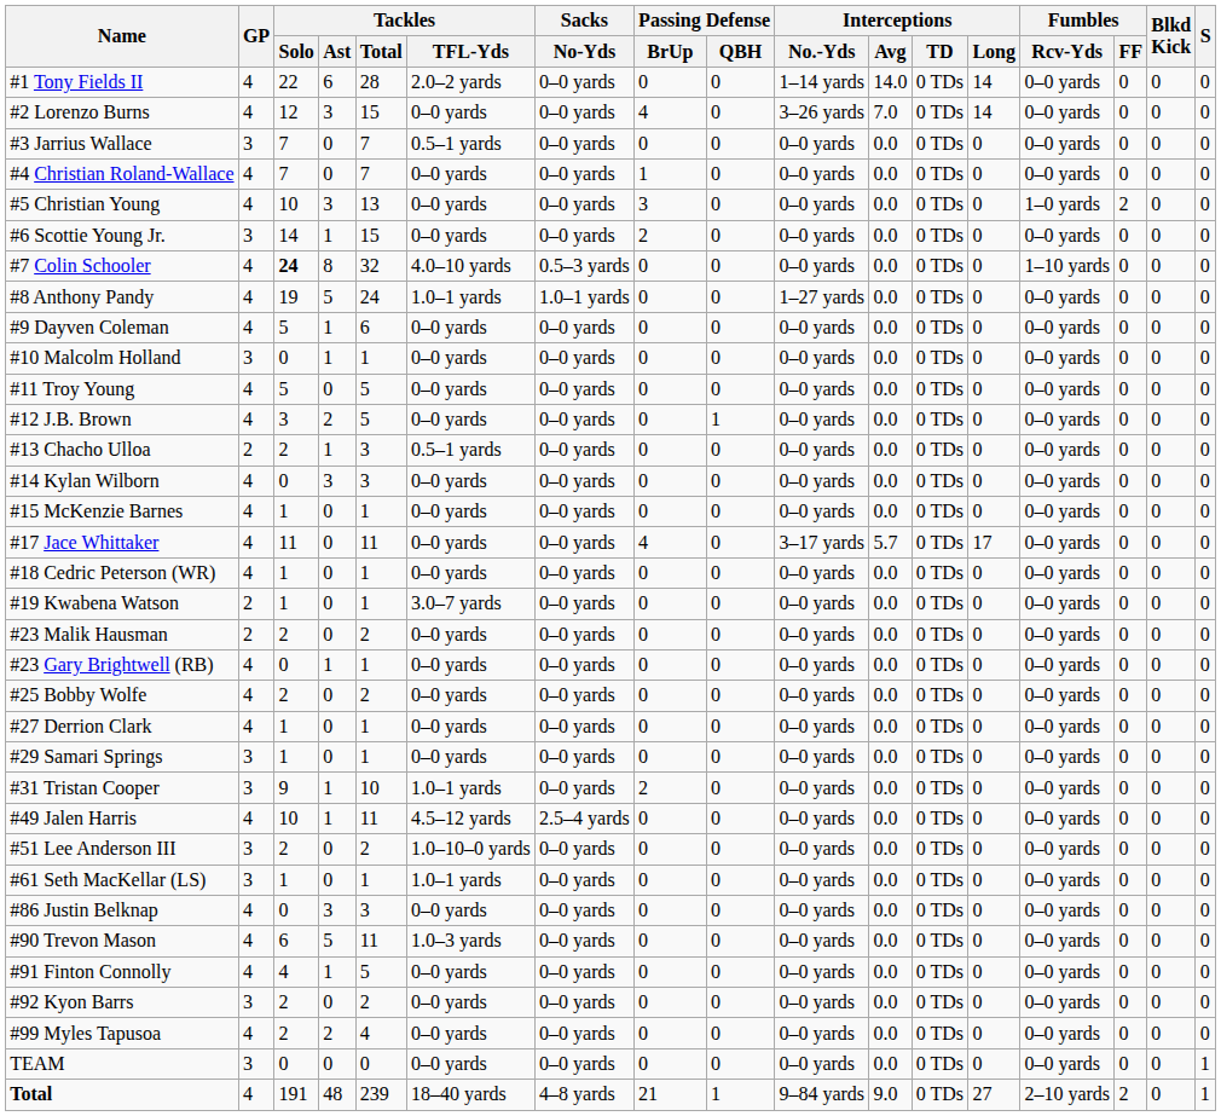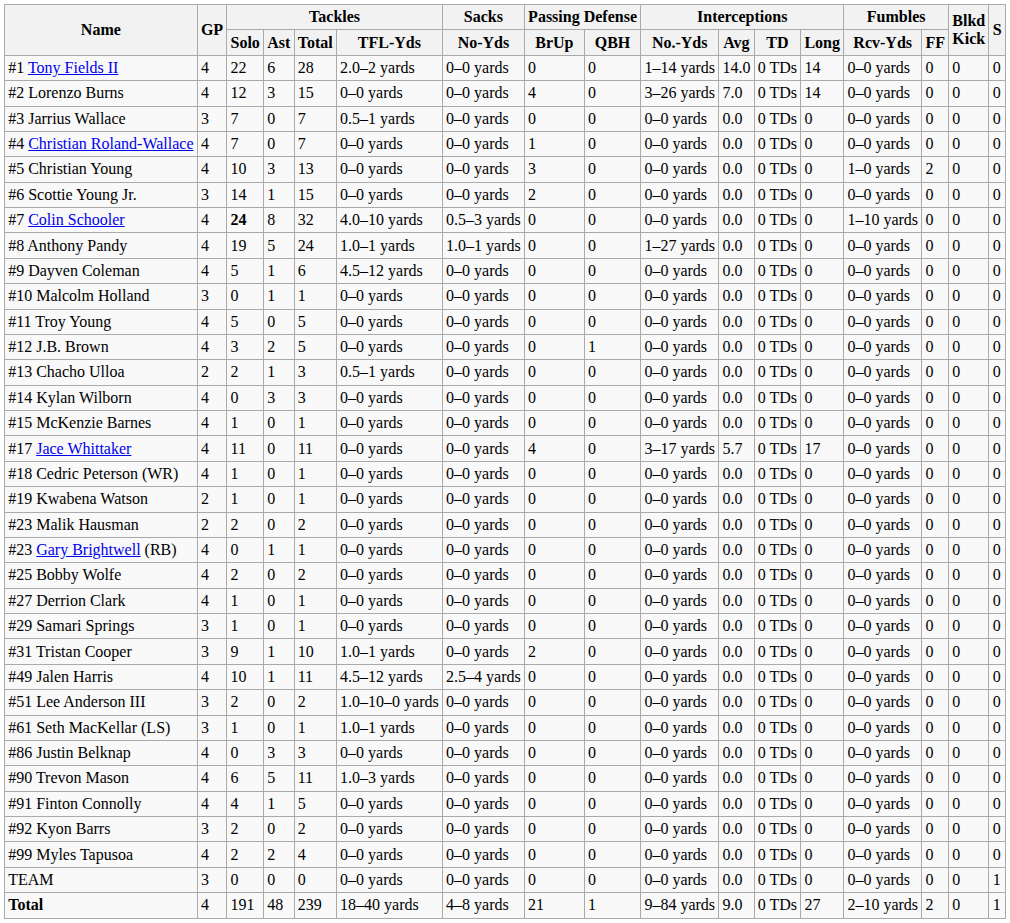 <table class="wikitable" style="white-space:nowrap;">
 <tr>
 <th rowspan="2">Name</th>
 <th rowspan="2">GP</th>
 <th colspan="4">Tackles</th>
 <th>Sacks</th>
 <th colspan="2">Passing Defense</th>
 <th colspan="4">Interceptions</th>
 <th colspan="2">Fumbles</th>
 <th rowspan="2">Blkd<br>Kick</th>
 <th rowspan="2">S</th>
 </tr>
 <tr>
 <th>Solo</th>
 <th>Ast</th>
 <th>Total</th>
 <th>TFL-Yds</th>
 <th>No-Yds</th>
 <th>BrUp</th>
 <th>QBH</th>
 <th>No.-Yds</th>
 <th>Avg</th>
 <th>TD</th>
 <th>Long</th>
 <th>Rcv-Yds</th>
 <th>FF</th>
 </tr>
 <tr>
 <td>#1 <a href='#'>Tony Fields II</a></td>
 <td>4</td>
 <td>22</td>
 <td>6</td>
 <td>28</td>
 <td>2.0–2 yards</td>
 <td>0–0 yards</td>
 <td>0</td>
 <td>0</td>
 <td>1–14 yards</td>
 <td>14.0</td>
 <td>0 TDs</td>
 <td>14</td>
 <td>0–0 yards</td>
 <td>0</td>
 <td>0</td>
 <td>0</td>
 </tr>
 <tr>
 <td>#2 Lorenzo Burns</td>
 <td>4</td>
 <td>12</td>
 <td>3</td>
 <td>15</td>
 <td>0–0 yards</td>
 <td>0–0 yards</td>
 <td>4</td>
 <td>0</td>
 <td>3–26 yards</td>
 <td>7.0</td>
 <td>0 TDs</td>
 <td>14</td>
 <td>0–0 yards</td>
 <td>0</td>
 <td>0</td>
 <td>0</td>
 </tr>
 <tr>
 <td>#3 Jarrius Wallace</td>
 <td>3</td>
 <td>7</td>
 <td>0</td>
 <td>7</td>
 <td>0.5–1 yards</td>
 <td>0–0 yards</td>
 <td>0</td>
 <td>0</td>
 <td>0–0 yards</td>
 <td>0.0</td>
 <td>0 TDs</td>
 <td>0</td>
 <td>0–0 yards</td>
 <td>0</td>
 <td>0</td>
 <td>0</td>
 </tr>
 <tr>
 <td>#4 <a href='#'>Christian Roland-Wallace</a></td>
 <td>4</td>
 <td>7</td>
 <td>0</td>
 <td>7</td>
 <td>0–0 yards</td>
 <td>0–0 yards</td>
 <td>1</td>
 <td>0</td>
 <td>0–0 yards</td>
 <td>0.0</td>
 <td>0 TDs</td>
 <td>0</td>
 <td>0–0 yards</td>
 <td>0</td>
 <td>0</td>
 <td>0</td>
 </tr>
 <tr>
 <td>#5 Christian Young</td>
 <td>4</td>
 <td>10</td>
 <td>3</td>
 <td>13</td>
 <td>0–0 yards</td>
 <td>0–0 yards</td>
 <td>3</td>
 <td>0</td>
 <td>0–0 yards</td>
 <td>0.0</td>
 <td>0 TDs</td>
 <td>0</td>
 <td>1–0 yards</td>
 <td>2</td>
 <td>0</td>
 <td>0</td>
 </tr>
 <tr>
 <td>#6 Scottie Young Jr.</td>
 <td>3</td>
 <td>14</td>
 <td>1</td>
 <td>15</td>
 <td>0–0 yards</td>
 <td>0–0 yards</td>
 <td>2</td>
 <td>0</td>
 <td>0–0 yards</td>
 <td>0.0</td>
 <td>0 TDs</td>
 <td>0</td>
 <td>0–0 yards</td>
 <td>0</td>
 <td>0</td>
 <td>0</td>
 </tr>
 <tr>
 <td>#7 <a href='#'>Colin Schooler</a></td>
 <td>4</td>
 <td><strong>24</strong></td>
 <td>8</td>
 <td>32</td>
 <td>4.0–10 yards</td>
 <td>0.5–3 yards</td>
 <td>0</td>
 <td>0</td>
 <td>0–0 yards</td>
 <td>0.0</td>
 <td>0 TDs</td>
 <td>0</td>
 <td>1–10 yards</td>
 <td>0</td>
 <td>0</td>
 <td>0</td>
 </tr>
 <tr>
 <td>#8 Anthony Pandy</td>
 <td>4</td>
 <td>19</td>
 <td>5</td>
 <td>24</td>
 <td>1.0–1 yards</td>
 <td>1.0–1 yards</td>
 <td>0</td>
 <td>0</td>
 <td>1–27 yards</td>
 <td>0.0</td>
 <td>0 TDs</td>
 <td>0</td>
 <td>0–0 yards</td>
 <td>0</td>
 <td>0</td>
 <td>0</td>
 </tr>
 <tr>
 <td>#9 Dayven Coleman</td>
 <td>4</td>
 <td>5</td>
 <td>1</td>
 <td>6</td>
-<td>0–0 yards</td>
+<td>4.5–12 yards</td>
 <td>0–0 yards</td>
 <td>0</td>
 <td>0</td>
 <td>0–0 yards</td>
 <td>0.0</td>
 <td>0 TDs</td>
 <td>0</td>
 <td>0–0 yards</td>
 <td>0</td>
 <td>0</td>
 <td>0</td>
 </tr>
 <tr>
 <td>#10 Malcolm Holland</td>
 <td>3</td>
 <td>0</td>
 <td>1</td>
 <td>1</td>
 <td>0–0 yards</td>
 <td>0–0 yards</td>
 <td>0</td>
 <td>0</td>
 <td>0–0 yards</td>
 <td>0.0</td>
 <td>0 TDs</td>
 <td>0</td>
 <td>0–0 yards</td>
 <td>0</td>
 <td>0</td>
 <td>0</td>
 </tr>
 <tr>
 <td>#11 Troy Young</td>
 <td>4</td>
 <td>5</td>
 <td>0</td>
 <td>5</td>
 <td>0–0 yards</td>
 <td>0–0 yards</td>
 <td>0</td>
 <td>0</td>
 <td>0–0 yards</td>
 <td>0.0</td>
 <td>0 TDs</td>
 <td>0</td>
 <td>0–0 yards</td>
 <td>0</td>
 <td>0</td>
 <td>0</td>
 </tr>
 <tr>
 <td>#12 J.B. Brown</td>
 <td>4</td>
 <td>3</td>
 <td>2</td>
 <td>5</td>
 <td>0–0 yards</td>
 <td>0–0 yards</td>
 <td>0</td>
 <td>1</td>
 <td>0–0 yards</td>
 <td>0.0</td>
 <td>0 TDs</td>
 <td>0</td>
 <td>0–0 yards</td>
 <td>0</td>
 <td>0</td>
 <td>0</td>
 </tr>
 <tr>
 <td>#13 Chacho Ulloa</td>
 <td>2</td>
 <td>2</td>
 <td>1</td>
 <td>3</td>
 <td>0.5–1 yards</td>
 <td>0–0 yards</td>
 <td>0</td>
 <td>0</td>
 <td>0–0 yards</td>
 <td>0.0</td>
 <td>0 TDs</td>
 <td>0</td>
 <td>0–0 yards</td>
 <td>0</td>
 <td>0</td>
 <td>0</td>
 </tr>
 <tr>
 <td>#14 Kylan Wilborn</td>
 <td>4</td>
 <td>0</td>
 <td>3</td>
 <td>3</td>
 <td>0–0 yards</td>
 <td>0–0 yards</td>
 <td>0</td>
 <td>0</td>
 <td>0–0 yards</td>
 <td>0.0</td>
 <td>0 TDs</td>
 <td>0</td>
 <td>0–0 yards</td>
 <td>0</td>
 <td>0</td>
 <td>0</td>
 </tr>
 <tr>
 <td>#15 McKenzie Barnes</td>
 <td>4</td>
 <td>1</td>
 <td>0</td>
 <td>1</td>
 <td>0–0 yards</td>
 <td>0–0 yards</td>
 <td>0</td>
 <td>0</td>
 <td>0–0 yards</td>
 <td>0.0</td>
 <td>0 TDs</td>
 <td>0</td>
 <td>0–0 yards</td>
 <td>0</td>
 <td>0</td>
 <td>0</td>
 </tr>
 <tr>
 <td>#17 <a href='#'>Jace Whittaker</a></td>
 <td>4</td>
 <td>11</td>
 <td>0</td>
 <td>11</td>
 <td>0–0 yards</td>
 <td>0–0 yards</td>
 <td>4</td>
 <td>0</td>
 <td>3–17 yards</td>
 <td>5.7</td>
 <td>0 TDs</td>
 <td>17</td>
 <td>0–0 yards</td>
 <td>0</td>
 <td>0</td>
 <td>0</td>
 </tr>
 <tr>
 <td>#18 Cedric Peterson (WR)</td>
 <td>4</td>
 <td>1</td>
 <td>0</td>
 <td>1</td>
 <td>0–0 yards</td>
 <td>0–0 yards</td>
 <td>0</td>
 <td>0</td>
 <td>0–0 yards</td>
 <td>0.0</td>
 <td>0 TDs</td>
 <td>0</td>
 <td>0–0 yards</td>
 <td>0</td>
 <td>0</td>
 <td>0</td>
 </tr>
 <tr>
 <td>#19 Kwabena Watson</td>
 <td>2</td>
 <td>1</td>
 <td>0</td>
 <td>1</td>
-<td>3.0–7 yards</td>
+<td>0–0 yards</td>
 <td>0–0 yards</td>
 <td>0</td>
 <td>0</td>
 <td>0–0 yards</td>
 <td>0.0</td>
 <td>0 TDs</td>
 <td>0</td>
 <td>0–0 yards</td>
 <td>0</td>
 <td>0</td>
 <td>0</td>
 </tr>
 <tr>
 <td>#23 Malik Hausman</td>
 <td>2</td>
 <td>2</td>
 <td>0</td>
 <td>2</td>
 <td>0–0 yards</td>
 <td>0–0 yards</td>
 <td>0</td>
 <td>0</td>
 <td>0–0 yards</td>
 <td>0.0</td>
 <td>0 TDs</td>
 <td>0</td>
 <td>0–0 yards</td>
 <td>0</td>
 <td>0</td>
 <td>0</td>
 </tr>
 <tr>
 <td>#23 <a href='#'>Gary Brightwell</a> (RB)</td>
 <td>4</td>
 <td>0</td>
 <td>1</td>
 <td>1</td>
 <td>0–0 yards</td>
 <td>0–0 yards</td>
 <td>0</td>
 <td>0</td>
 <td>0–0 yards</td>
 <td>0.0</td>
 <td>0 TDs</td>
 <td>0</td>
 <td>0–0 yards</td>
 <td>0</td>
 <td>0</td>
 <td>0</td>
 </tr>
 <tr>
 <td>#25 Bobby Wolfe</td>
 <td>4</td>
 <td>2</td>
 <td>0</td>
 <td>2</td>
 <td>0–0 yards</td>
 <td>0–0 yards</td>
 <td>0</td>
 <td>0</td>
 <td>0–0 yards</td>
 <td>0.0</td>
 <td>0 TDs</td>
 <td>0</td>
 <td>0–0 yards</td>
 <td>0</td>
 <td>0</td>
 <td>0</td>
 </tr>
 <tr>
 <td>#27 Derrion Clark</td>
 <td>4</td>
 <td>1</td>
 <td>0</td>
 <td>1</td>
 <td>0–0 yards</td>
 <td>0–0 yards</td>
 <td>0</td>
 <td>0</td>
 <td>0–0 yards</td>
 <td>0.0</td>
 <td>0 TDs</td>
 <td>0</td>
 <td>0–0 yards</td>
 <td>0</td>
 <td>0</td>
 <td>0</td>
 </tr>
 <tr>
 <td>#29 Samari Springs</td>
 <td>3</td>
 <td>1</td>
 <td>0</td>
 <td>1</td>
 <td>0–0 yards</td>
 <td>0–0 yards</td>
 <td>0</td>
 <td>0</td>
 <td>0–0 yards</td>
 <td>0.0</td>
 <td>0 TDs</td>
 <td>0</td>
 <td>0–0 yards</td>
 <td>0</td>
 <td>0</td>
 <td>0</td>
 </tr>
 <tr>
 <td>#31 Tristan Cooper</td>
 <td>3</td>
 <td>9</td>
 <td>1</td>
 <td>10</td>
 <td>1.0–1 yards</td>
 <td>0–0 yards</td>
 <td>2</td>
 <td>0</td>
 <td>0–0 yards</td>
 <td>0.0</td>
 <td>0 TDs</td>
 <td>0</td>
 <td>0–0 yards</td>
 <td>0</td>
 <td>0</td>
 <td>0</td>
 </tr>
 <tr>
 <td>#49 Jalen Harris</td>
 <td>4</td>
 <td>10</td>
 <td>1</td>
 <td>11</td>
 <td>4.5–12 yards</td>
 <td>2.5–4 yards</td>
 <td>0</td>
 <td>0</td>
 <td>0–0 yards</td>
 <td>0.0</td>
 <td>0 TDs</td>
 <td>0</td>
 <td>0–0 yards</td>
 <td>0</td>
 <td>0</td>
 <td>0</td>
 </tr>
 <tr>
 <td>#51 Lee Anderson III</td>
 <td>3</td>
 <td>2</td>
 <td>0</td>
 <td>2</td>
 <td>1.0–10–0 yards</td>
 <td>0–0 yards</td>
 <td>0</td>
 <td>0</td>
 <td>0–0 yards</td>
 <td>0.0</td>
 <td>0 TDs</td>
 <td>0</td>
 <td>0–0 yards</td>
 <td>0</td>
 <td>0</td>
 <td>0</td>
 </tr>
 <tr>
 <td>#61 Seth MacKellar (LS)</td>
 <td>3</td>
 <td>1</td>
 <td>0</td>
 <td>1</td>
 <td>1.0–1 yards</td>
 <td>0–0 yards</td>
 <td>0</td>
 <td>0</td>
 <td>0–0 yards</td>
 <td>0.0</td>
 <td>0 TDs</td>
 <td>0</td>
 <td>0–0 yards</td>
 <td>0</td>
 <td>0</td>
 <td>0</td>
 </tr>
 <tr>
 <td>#86 Justin Belknap</td>
 <td>4</td>
 <td>0</td>
 <td>3</td>
 <td>3</td>
 <td>0–0 yards</td>
 <td>0–0 yards</td>
 <td>0</td>
 <td>0</td>
 <td>0–0 yards</td>
 <td>0.0</td>
 <td>0 TDs</td>
 <td>0</td>
 <td>0–0 yards</td>
 <td>0</td>
 <td>0</td>
 <td>0</td>
 </tr>
 <tr>
 <td>#90 Trevon Mason</td>
 <td>4</td>
 <td>6</td>
 <td>5</td>
 <td>11</td>
 <td>1.0–3 yards</td>
 <td>0–0 yards</td>
 <td>0</td>
 <td>0</td>
 <td>0–0 yards</td>
 <td>0.0</td>
 <td>0 TDs</td>
 <td>0</td>
 <td>0–0 yards</td>
 <td>0</td>
 <td>0</td>
 <td>0</td>
 </tr>
 <tr>
 <td>#91 Finton Connolly</td>
 <td>4</td>
 <td>4</td>
 <td>1</td>
 <td>5</td>
 <td>0–0 yards</td>
 <td>0–0 yards</td>
 <td>0</td>
 <td>0</td>
 <td>0–0 yards</td>
 <td>0.0</td>
 <td>0 TDs</td>
 <td>0</td>
 <td>0–0 yards</td>
 <td>0</td>
 <td>0</td>
 <td>0</td>
 </tr>
 <tr>
 <td>#92 Kyon Barrs</td>
 <td>3</td>
 <td>2</td>
 <td>0</td>
 <td>2</td>
 <td>0–0 yards</td>
 <td>0–0 yards</td>
 <td>0</td>
 <td>0</td>
 <td>0–0 yards</td>
 <td>0.0</td>
 <td>0 TDs</td>
 <td>0</td>
 <td>0–0 yards</td>
 <td>0</td>
 <td>0</td>
 <td>0</td>
 </tr>
 <tr>
 <td>#99 Myles Tapusoa</td>
 <td>4</td>
 <td>2</td>
 <td>2</td>
 <td>4</td>
 <td>0–0 yards</td>
 <td>0–0 yards</td>
 <td>0</td>
 <td>0</td>
 <td>0–0 yards</td>
 <td>0.0</td>
 <td>0 TDs</td>
 <td>0</td>
 <td>0–0 yards</td>
 <td>0</td>
 <td>0</td>
 <td>0</td>
 </tr>
 <tr>
 <td>TEAM</td>
 <td>3</td>
 <td>0</td>
 <td>0</td>
 <td>0</td>
 <td>0–0 yards</td>
 <td>0–0 yards</td>
 <td>0</td>
 <td>0</td>
 <td>0–0 yards</td>
 <td>0.0</td>
 <td>0 TDs</td>
 <td>0</td>
 <td>0–0 yards</td>
 <td>0</td>
 <td>0</td>
 <td>1</td>
 </tr>
 <tr>
 <td><strong>Total</strong></td>
 <td>4</td>
 <td>191</td>
 <td>48</td>
 <td>239</td>
 <td>18–40 yards</td>
 <td>4–8 yards</td>
 <td>21</td>
 <td>1</td>
 <td>9–84 yards</td>
 <td>9.0</td>
 <td>0 TDs</td>
 <td>27</td>
 <td>2–10 yards</td>
 <td>2</td>
 <td>0</td>
 <td>1</td>
 </tr>
 </table>
